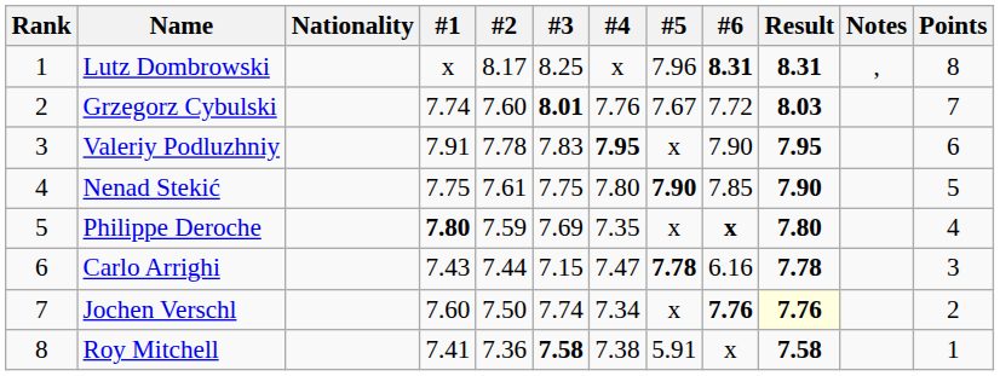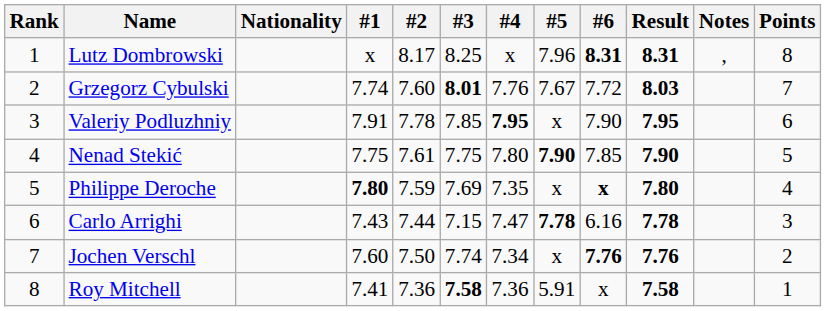 <table class="wikitable sortable" style="text-align:center">
 <tr>
 <th>Rank</th>
 <th>Name</th>
 <th>Nationality</th>
 <th>#1</th>
 <th>#2</th>
 <th>#3</th>
 <th>#4</th>
 <th>#5</th>
 <th>#6</th>
 <th>Result</th>
 <th>Notes</th>
 <th>Points</th>
 </tr>
 <tr>
 <td>1</td>
 <td align=left><a href='#'>Lutz Dombrowski</a></td>
 <td align=left></td>
 <td>x</td>
 <td>8.17</td>
 <td>8.25</td>
 <td>x</td>
 <td>7.96</td>
 <td><strong>8.31</strong></td>
 <td><strong>8.31</strong></td>
 <td>, </td>
 <td>8</td>
 </tr>
 <tr>
 <td>2</td>
 <td align=left><a href='#'>Grzegorz Cybulski</a></td>
 <td align=left></td>
 <td>7.74</td>
 <td>7.60</td>
 <td><strong>8.01</strong></td>
 <td>7.76</td>
 <td>7.67</td>
 <td>7.72</td>
 <td><strong>8.03</strong></td>
 <td></td>
 <td>7</td>
 </tr>
 <tr>
 <td>3</td>
 <td align=left><a href='#'>Valeriy Podluzhniy</a></td>
 <td align=left></td>
 <td>7.91</td>
 <td>7.78</td>
-<td>7.83</td>
+<td>7.85</td>
 <td><strong>7.95</strong></td>
 <td>x</td>
 <td>7.90</td>
 <td><strong>7.95</strong></td>
 <td></td>
 <td>6</td>
 </tr>
 <tr>
 <td>4</td>
 <td align=left><a href='#'>Nenad Stekić</a></td>
 <td align=left></td>
 <td>7.75</td>
 <td>7.61</td>
 <td>7.75</td>
 <td>7.80</td>
 <td><strong>7.90</strong></td>
 <td>7.85</td>
 <td><strong>7.90</strong></td>
 <td></td>
 <td>5</td>
 </tr>
 <tr>
 <td>5</td>
 <td align=left><a href='#'>Philippe Deroche</a></td>
 <td align=left></td>
 <td><strong>7.80</strong></td>
 <td>7.59</td>
 <td>7.69</td>
 <td>7.35</td>
 <td>x</td>
 <td><strong>x</strong></td>
 <td><strong>7.80</strong></td>
 <td></td>
 <td>4</td>
 </tr>
 <tr>
 <td>6</td>
 <td align=left><a href='#'>Carlo Arrighi</a></td>
 <td align=left></td>
 <td>7.43</td>
 <td>7.44</td>
 <td>7.15</td>
 <td>7.47</td>
 <td><strong>7.78</strong></td>
 <td>6.16</td>
 <td><strong>7.78</strong></td>
 <td></td>
 <td>3</td>
 </tr>
 <tr>
 <td>7</td>
 <td align=left><a href='#'>Jochen Verschl</a></td>
 <td align=left></td>
 <td>7.60</td>
 <td>7.50</td>
 <td>7.74</td>
 <td>7.34</td>
 <td>x</td>
 <td><strong>7.76</strong></td>
-<td style="background: lightyellow;"><strong>7.76</strong></td>
+<td><strong>7.76</strong></td>
 <td></td>
 <td>2</td>
 </tr>
 <tr>
 <td>8</td>
 <td align=left><a href='#'>Roy Mitchell</a></td>
 <td align=left></td>
 <td>7.41</td>
 <td>7.36</td>
 <td><strong>7.58</strong></td>
-<td>7.38</td>
+<td>7.36</td>
 <td>5.91</td>
 <td>x</td>
 <td><strong>7.58</strong></td>
 <td></td>
 <td>1</td>
 </tr>
 </table>
